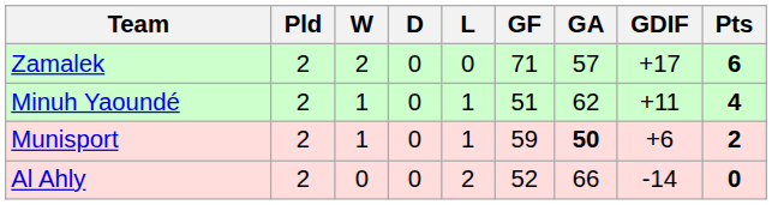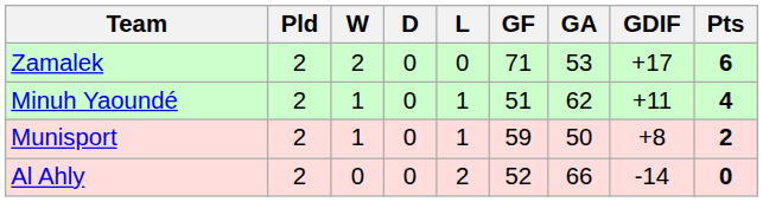 <table class=wikitable style="text-align:center" width=500>
 <tr>
 <th width=25%>Team</th>
 <th width=5%>Pld</th>
 <th width=5%>W</th>
 <th width=5%>D</th>
 <th width=5%>L</th>
 <th width=5%>GF</th>
 <th width=5%>GA</th>
 <th width=5%>GDIF</th>
 <th width=5%>Pts</th>
 </tr>
 <tr bgcolor=#ccffcc>
 <td align="left"> <a href='#'>Zamalek</a></td>
 <td>2</td>
 <td>2</td>
 <td>0</td>
 <td>0</td>
 <td>71</td>
-<td>57</td>
+<td>53</td>
 <td>+17</td>
 <td><strong>6</strong></td>
 </tr>
 <tr bgcolor=#ccffcc>
 <td align="left"> <a href='#'>Minuh Yaoundé</a></td>
 <td>2</td>
 <td>1</td>
 <td>0</td>
 <td>1</td>
 <td>51</td>
 <td>62</td>
 <td>+11</td>
 <td><strong>4</strong></td>
 </tr>
 <tr bgcolor=#ffdddd>
 <td align="left"> <a href='#'>Munisport</a></td>
 <td>2</td>
 <td>1</td>
 <td>0</td>
 <td>1</td>
 <td>59</td>
-<td><strong>50</strong></td>
-<td>+6</td>
+<td>50</td>
+<td>+8</td>
 <td><strong>2</strong></td>
 </tr>
 <tr bgcolor=#ffdddd>
 <td align="left"> <a href='#'>Al Ahly</a></td>
 <td>2</td>
 <td>0</td>
 <td>0</td>
 <td>2</td>
 <td>52</td>
 <td>66</td>
 <td>-14</td>
 <td><strong>0</strong></td>
 </tr>
 </table>
